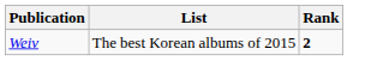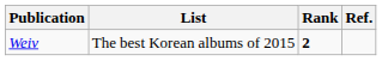 <table class="wikitable">
 <tr>
 <th>Publication</th>
 <th>List</th>
 <th>Rank</th>
+<th>Ref.</th>
 </tr>
 <tr>
 <td><em><a href='#'>Weiv</a></em></td>
 <td>The best Korean albums of 2015</td>
 <td><strong>2</strong></td>
+<td></td>
 </tr>
 </table>
